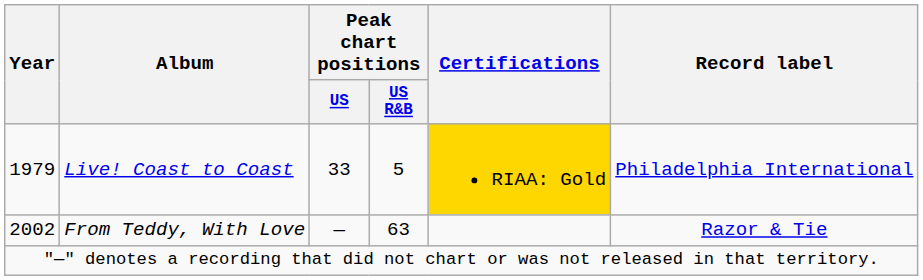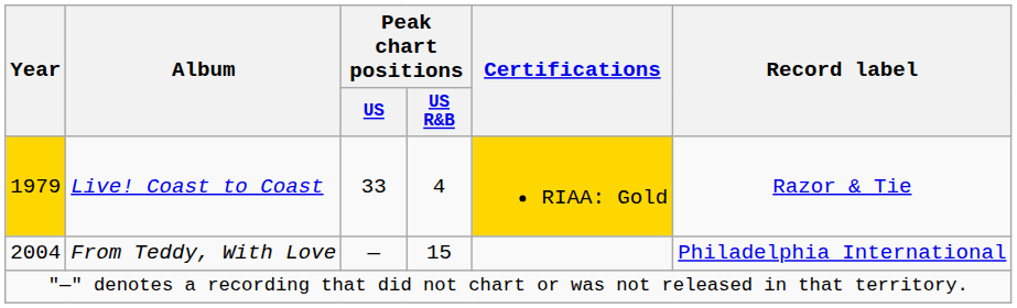 <table class="wikitable" style="text-align:center;">
 <tr>
 <th rowspan="2">Year</th>
 <th rowspan="2">Album</th>
 <th colspan="2">Peak chart positions</th>
 <th rowspan="2"><a href='#'>Certifications</a></th>
 <th rowspan="2">Record label</th>
 </tr>
 <tr style="font-size:smaller;">
 <th width="35"><a href='#'>US</a><br></th>
 <th width="35"><a href='#'>US<br>R&B</a><br></th>
 </tr>
 <tr>
-<td rowspan="1">1979</td>
+<td rowspan="1" style="background: gold;">1979</td>
 <td align="left"><em><a href='#'>Live! Coast to Coast</a></em></td>
 <td>33</td>
-<td>5</td>
+<td>4</td>
 <td align=left style="background: gold;"><br><ul><li>RIAA: Gold</li></ul></td>
-<td rowspan="1"><a href='#'>Philadelphia International</a></td>
+<td rowspan="1"><a href='#'>Razor & Tie</a></td>
 </tr>
 <tr>
-<td rowspan="1">2002</td>
+<td rowspan="1">2004</td>
 <td align="left"><em>From Teddy, With Love</em></td>
 <td>—</td>
-<td>63</td>
+<td>15</td>
 <td align=left></td>
-<td rowspan="1"><a href='#'>Razor & Tie</a></td>
+<td rowspan="1"><a href='#'>Philadelphia International</a></td>
 </tr>
 <tr>
 <td colspan="15" style="font-size:90%">"—" denotes a recording that did not chart or was not released in that territory.</td>
 </tr>
 </table>
